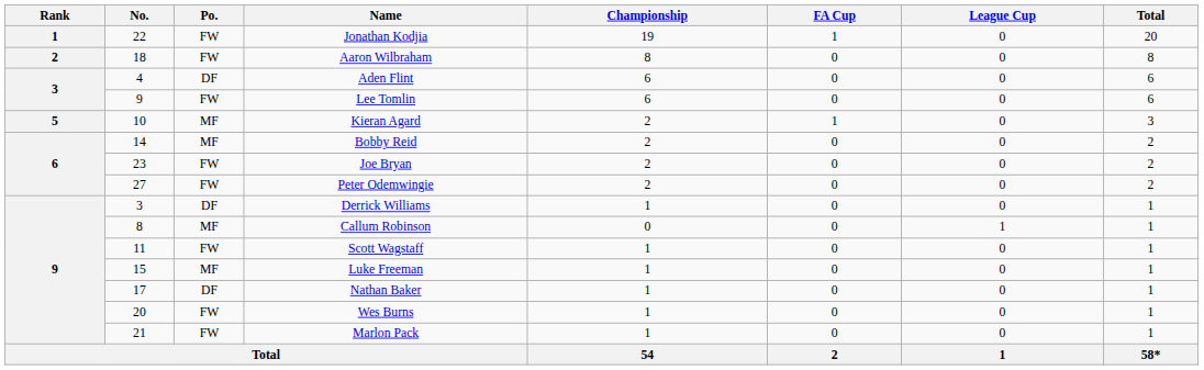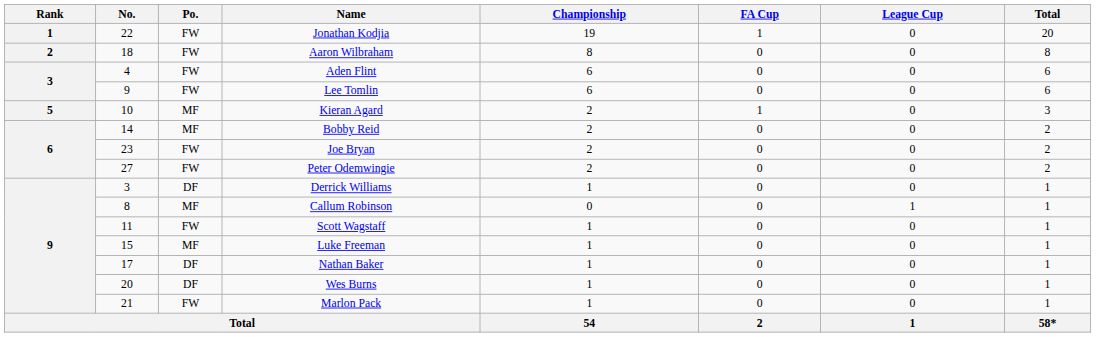 <table class="wikitable" style="text-align:center; font-size:85%; width:100%;">
 <tr>
 <th>Rank</th>
 <th>No.</th>
 <th>Po.</th>
 <th>Name</th>
 <th><a href='#'>Championship</a></th>
 <th><a href='#'>FA Cup</a></th>
 <th><a href='#'>League Cup</a></th>
 <th>Total</th>
 </tr>
 <tr>
 <th rowspan=1>1</th>
 <td>22</td>
 <td>FW</td>
 <td> <a href='#'>Jonathan Kodjia</a></td>
 <td>19</td>
 <td>1</td>
 <td>0</td>
 <td>20</td>
 </tr>
 <tr>
 <th rowspan=1>2</th>
 <td>18</td>
 <td>FW</td>
 <td> <a href='#'>Aaron Wilbraham</a></td>
 <td>8</td>
 <td>0</td>
 <td>0</td>
 <td>8</td>
 </tr>
 <tr>
 <th rowspan=2>3</th>
 <td>4</td>
-<td>DF</td>
+<td>FW</td>
 <td> <a href='#'>Aden Flint</a></td>
 <td>6</td>
 <td>0</td>
 <td>0</td>
 <td>6</td>
 </tr>
 <tr>
 <td>9</td>
 <td>FW</td>
 <td> <a href='#'>Lee Tomlin</a></td>
 <td>6</td>
 <td>0</td>
 <td>0</td>
 <td>6</td>
 </tr>
 <tr>
 <th rowspan=1>5</th>
 <td>10</td>
 <td>MF</td>
 <td> <a href='#'>Kieran Agard</a></td>
 <td>2</td>
 <td>1</td>
 <td>0</td>
 <td>3</td>
 </tr>
 <tr>
 <th rowspan=3>6</th>
 <td>14</td>
 <td>MF</td>
 <td> <a href='#'>Bobby Reid</a></td>
 <td>2</td>
 <td>0</td>
 <td>0</td>
 <td>2</td>
 </tr>
 <tr>
 <td>23</td>
 <td>FW</td>
 <td> <a href='#'>Joe Bryan</a></td>
 <td>2</td>
 <td>0</td>
 <td>0</td>
 <td>2</td>
 </tr>
 <tr>
 <td>27</td>
 <td>FW</td>
 <td> <a href='#'>Peter Odemwingie</a></td>
 <td>2</td>
 <td>0</td>
 <td>0</td>
 <td>2</td>
 </tr>
 <tr>
 <th rowspan=7>9</th>
 <td>3</td>
 <td>DF</td>
 <td> <a href='#'>Derrick Williams</a></td>
 <td>1</td>
 <td>0</td>
 <td>0</td>
 <td>1</td>
 </tr>
 <tr>
 <td>8</td>
 <td>MF</td>
 <td> <a href='#'>Callum Robinson</a></td>
 <td>0</td>
 <td>0</td>
 <td>1</td>
 <td>1</td>
 </tr>
 <tr>
 <td>11</td>
 <td>FW</td>
 <td> <a href='#'>Scott Wagstaff</a></td>
 <td>1</td>
 <td>0</td>
 <td>0</td>
 <td>1</td>
 </tr>
 <tr>
 <td>15</td>
 <td>MF</td>
 <td> <a href='#'>Luke Freeman</a></td>
 <td>1</td>
 <td>0</td>
 <td>0</td>
 <td>1</td>
 </tr>
 <tr>
 <td>17</td>
 <td>DF</td>
 <td> <a href='#'>Nathan Baker</a></td>
 <td>1</td>
 <td>0</td>
 <td>0</td>
 <td>1</td>
 </tr>
 <tr>
 <td>20</td>
-<td>FW</td>
+<td>DF</td>
 <td> <a href='#'>Wes Burns</a></td>
 <td>1</td>
 <td>0</td>
 <td>0</td>
 <td>1</td>
 </tr>
 <tr>
 <td>21</td>
 <td>FW</td>
 <td> <a href='#'>Marlon Pack</a></td>
 <td>1</td>
 <td>0</td>
 <td>0</td>
 <td>1</td>
 </tr>
 <tr>
 <th colspan=4>Total</th>
 <th>54</th>
 <th>2</th>
 <th>1</th>
 <th>58*</th>
 </tr>
 </table>
